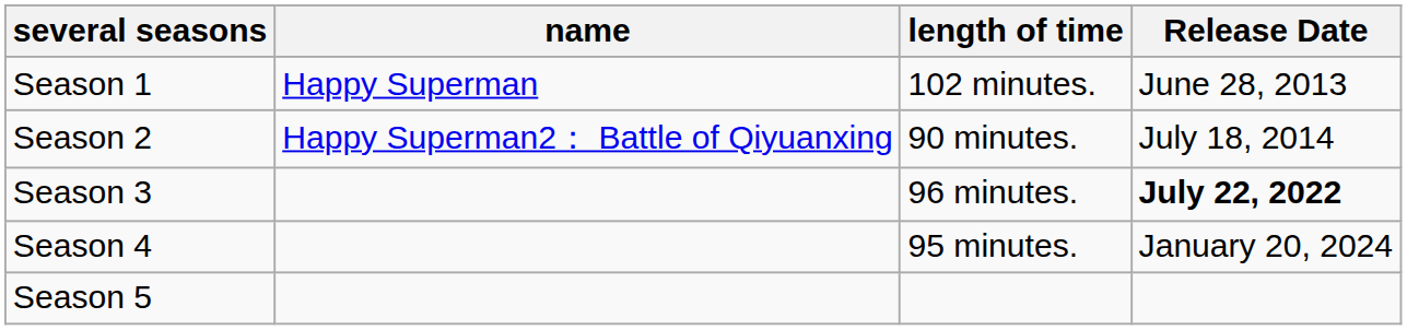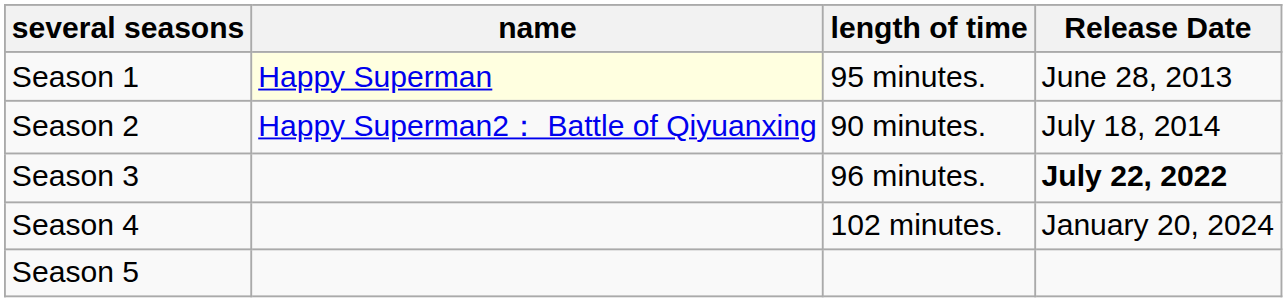 <table class="wikitable">
 <tr>
 <th>several seasons</th>
 <th>name</th>
 <th>length of time</th>
 <th>Release Date</th>
 </tr>
 <tr>
 <td>Season 1</td>
-<td><a href='#'>Happy Superman</a></td>
-<td>102 minutes.</td>
+<td style="background: lightyellow;"><a href='#'>Happy Superman</a></td>
+<td>95 minutes.</td>
 <td>June 28, 2013</td>
 </tr>
 <tr>
 <td>Season 2</td>
 <td><a href='#'>Happy Superman2： Battle of Qiyuanxing</a></td>
 <td>90 minutes.</td>
 <td>July 18, 2014</td>
 </tr>
 <tr>
 <td>Season 3</td>
 <td></td>
 <td>96 minutes.</td>
 <td><strong>July 22, 2022</strong></td>
 </tr>
 <tr>
 <td>Season 4</td>
 <td> </td>
-<td>95 minutes.</td>
+<td>102 minutes.</td>
 <td>January 20, 2024</td>
 </tr>
 <tr>
 <td>Season 5</td>
 <td></td>
 <td></td>
 <td></td>
 </tr>
 </table>
